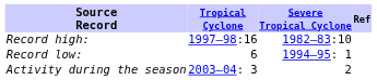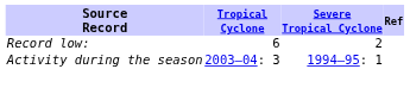 <table class="toccolours" cellspacing="0" style="float:right; margin-left:1em;">
 <tr style="background:#ccccff">
 <th>Source<br>Record</th>
 <th><small><a href='#'>Tropical<br>Cyclone</a></small></th>
 <th><small><a href='#'>Severe<br>Tropical Cyclone</a></small></th>
 <th><small>Ref</small></th>
 </tr>
 <tr>
-<td><em>Record high:</em></td>
-<td align="right"><a href='#'>1997–98</a>:16</td>
-<td align="right"><a href='#'>1982–83</a>:10</td>
-<td></td>
-</tr>
-<tr>
 <td><em>Record low:</em></td>
 <td align="right">6</td>
-<td align="right"><a href='#'>1994–95</a>: 1</td>
+<td align="right">2</td>
 <td></td>
 </tr>
 <tr>
 <td><em>Activity during the season</em></td>
 <td align="right"><a href='#'>2003–04</a>: 3</td>
-<td align="right">2</td>
+<td align="right"><a href='#'>1994–95</a>: 1</td>
 </tr>
 </table>
